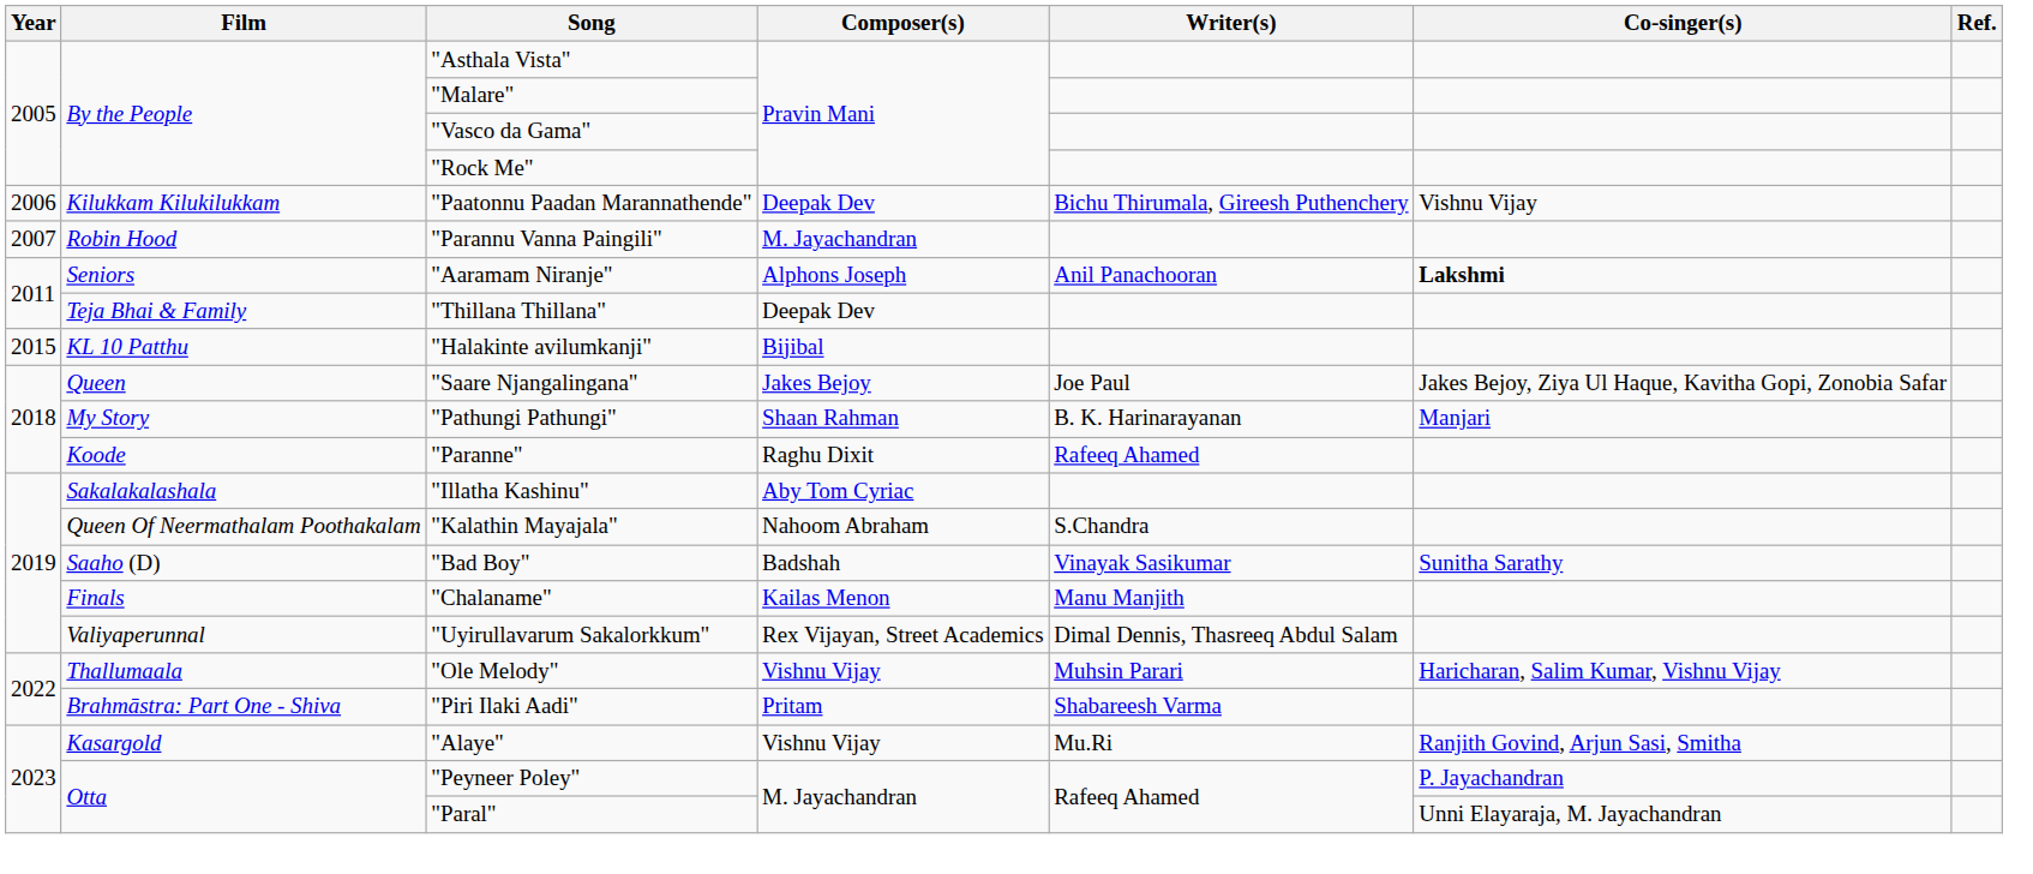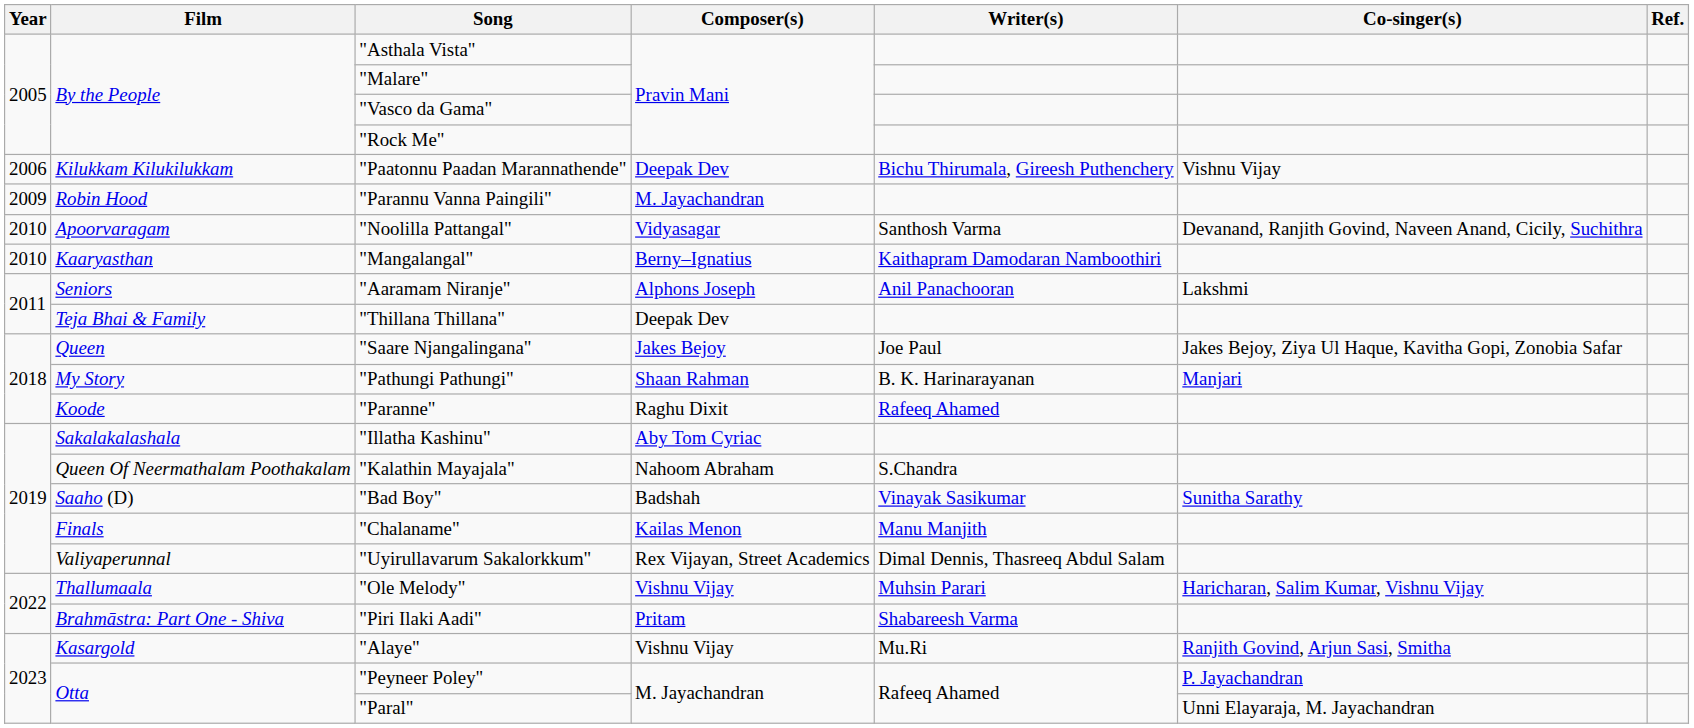 <table class="wikitable plainrowheaders sortable">
 <tr>
 <th scope="col"><strong>Year</strong></th>
 <th scope="col"><strong>Film</strong></th>
 <th scope="col"><strong>Song</strong></th>
 <th scope="col"><strong>Composer(s)</strong></th>
 <th scope="col"><strong>Writer(s)</strong></th>
 <th scope="col"><strong>Co-singer(s)</strong></th>
 <th scope="col"><strong>Ref.</strong></th>
 </tr>
 <tr>
 <td scope="row" rowspan ="4">2005</td>
 <td scope="row" rowspan ="4"><em><a href='#'>By the People</a></em></td>
 <td>"Asthala Vista"</td>
 <td rowspan ="4"><a href='#'>Pravin Mani</a></td>
 <td></td>
 <td></td>
 <td></td>
 </tr>
 <tr>
 <td>"Malare"</td>
 <td></td>
 <td></td>
 <td></td>
 </tr>
 <tr>
 <td>"Vasco da Gama"</td>
 <td></td>
 <td></td>
 <td></td>
 </tr>
 <tr>
 <td>"Rock Me"</td>
 <td></td>
 <td></td>
 <td></td>
 </tr>
 <tr>
 <td scope="row" rowspan ="1">2006</td>
 <td scope="row"><em><a href='#'>Kilukkam Kilukilukkam</a></em></td>
 <td>"Paatonnu Paadan Marannathende"</td>
 <td><a href='#'>Deepak Dev</a></td>
 <td><a href='#'>Bichu Thirumala</a>, <a href='#'>Gireesh Puthenchery</a></td>
 <td>Vishnu Vijay</td>
 <td></td>
 </tr>
 <tr>
-<td scope="row" rowspan ="1">2007</td>
+<td scope="row" rowspan ="1">2009</td>
 <td scope="row"><em><a href='#'>Robin Hood</a></em></td>
 <td>"Parannu Vanna Paingili"</td>
 <td><a href='#'>M. Jayachandran</a></td>
 <td></td>
+<td></td>
+<td></td>
+</tr>
+<tr>
+<td scope="row" rowspan ="1">2010</td>
+<td scope="row"><em><a href='#'>Apoorvaragam</a></em></td>
+<td>"Noolilla Pattangal"</td>
+<td><a href='#'>Vidyasagar</a></td>
+<td>Santhosh Varma</td>
+<td>Devanand, Ranjith Govind, Naveen Anand, Cicily, <a href='#'>Suchithra</a></td>
+<td></td>
+</tr>
+<tr>
+<td>2010</td>
+<td><em><a href='#'>Kaaryasthan</a></em></td>
+<td>"Mangalangal"</td>
+<td><a href='#'>Berny–Ignatius</a></td>
+<td><a href='#'>Kaithapram Damodaran Namboothiri</a></td>
 <td></td>
 <td></td>
 </tr>
 <tr>
 <td scope="row" rowspan ="2">2011</td>
 <td scope="row"><em><a href='#'>Seniors</a></em></td>
 <td>"Aaramam Niranje"</td>
 <td><a href='#'>Alphons Joseph</a></td>
 <td><a href='#'>Anil Panachooran</a></td>
-<td><strong>Lakshmi</strong></td>
+<td>Lakshmi</td>
 <td></td>
 </tr>
 <tr>
 <td scope="row"><em><a href='#'>Teja Bhai & Family</a></em></td>
 <td>"Thillana Thillana"</td>
 <td>Deepak Dev</td>
-<td></td>
-<td></td>
-<td></td>
-</tr>
-<tr>
-<td scope="row" rowspan ="1">2015</td>
-<td scope="row"><em><a href='#'>KL 10 Patthu</a></em></td>
-<td>"Halakinte avilumkanji"</td>
-<td><a href='#'>Bijibal</a></td>
 <td></td>
 <td></td>
 <td></td>
 </tr>
 <tr>
 <td scope="row" rowspan ="3">2018</td>
 <td scope="row"><em><a href='#'>Queen</a></em></td>
 <td>"Saare Njangalingana"</td>
 <td><a href='#'>Jakes Bejoy</a></td>
 <td>Joe Paul</td>
 <td>Jakes Bejoy, Ziya Ul Haque, Kavitha Gopi, Zonobia Safar</td>
 <td></td>
 </tr>
 <tr>
 <td scope="row"><em><a href='#'>My Story</a></em></td>
 <td>"Pathungi Pathungi"</td>
 <td><a href='#'>Shaan Rahman</a></td>
 <td>B. K. Harinarayanan</td>
 <td><a href='#'>Manjari</a></td>
 <td></td>
 </tr>
 <tr>
 <td scope="row"><em><a href='#'>Koode</a></em></td>
 <td>"Paranne"</td>
 <td>Raghu Dixit</td>
 <td><a href='#'>Rafeeq Ahamed</a></td>
 <td></td>
 <td></td>
 </tr>
 <tr>
 <td rowspan="5" scope="row">2019</td>
 <td scope="row"><em><a href='#'>Sakalakalashala</a></em></td>
 <td>"Illatha Kashinu"</td>
 <td><a href='#'>Aby Tom Cyriac</a></td>
 <td></td>
 <td></td>
 <td></td>
 </tr>
 <tr>
 <td><em>Queen Of Neermathalam Poothakalam</em></td>
 <td>"Kalathin Mayajala"</td>
 <td>Nahoom Abraham</td>
 <td>S.Chandra</td>
 <td></td>
 <td></td>
 </tr>
 <tr>
 <td scope="row"><em><a href='#'>Saaho</a></em> (D)</td>
 <td>"Bad Boy"</td>
 <td>Badshah</td>
 <td><a href='#'>Vinayak Sasikumar</a></td>
 <td><a href='#'>Sunitha Sarathy</a></td>
 <td></td>
 </tr>
 <tr>
 <td scope="row"><em><a href='#'>Finals</a></em></td>
 <td>"Chalaname"</td>
 <td><a href='#'>Kailas Menon</a></td>
 <td><a href='#'>Manu Manjith</a></td>
 <td></td>
 <td></td>
 </tr>
 <tr>
 <td scope="row"><em>Valiyaperunnal</em></td>
 <td>"Uyirullavarum Sakalorkkum"</td>
 <td Rex Vijayan, Street Academics>Rex Vijayan, Street Academics</td>
 <td Dimal Dennis, Thasreeq Abdul Salam>Dimal Dennis, Thasreeq Abdul Salam</td>
 <td></td>
 <td></td>
 </tr>
 <tr>
 <td rowspan="2" scope="row">2022</td>
 <td scope="row"><em><a href='#'>Thallumaala</a></em></td>
 <td>"Ole Melody"</td>
 <td><a href='#'>Vishnu Vijay</a></td>
 <td><a href='#'>Muhsin Parari</a></td>
 <td><a href='#'>Haricharan</a>, <a href='#'>Salim Kumar</a>, <a href='#'>Vishnu Vijay</a></td>
 <td></td>
 </tr>
 <tr>
 <td scope="row"><em><a href='#'>Brahmāstra: Part One - Shiva</a></em></td>
 <td>"Piri Ilaki Aadi"</td>
 <td><a href='#'>Pritam</a></td>
 <td><a href='#'>Shabareesh Varma</a></td>
 <td></td>
 <td></td>
 </tr>
 <tr>
 <td rowspan="3">2023</td>
 <td><em><a href='#'>Kasargold</a></em></td>
 <td>"Alaye"</td>
 <td>Vishnu Vijay</td>
 <td>Mu.Ri</td>
 <td><a href='#'>Ranjith Govind</a>, <a href='#'>Arjun Sasi</a>, <a href='#'>Smitha</a></td>
 <td></td>
 </tr>
 <tr>
 <td rowspan="2"><a href='#'><em>Otta</em></a></td>
 <td>"Peyneer Poley"</td>
 <td rowspan="2">M. Jayachandran</td>
 <td rowspan="2">Rafeeq Ahamed</td>
 <td><a href='#'>P. Jayachandran</a></td>
 <td></td>
 </tr>
 <tr>
 <td>"Paral"</td>
 <td>Unni Elayaraja, M. Jayachandran</td>
 <td></td>
 </tr>
 </table>
